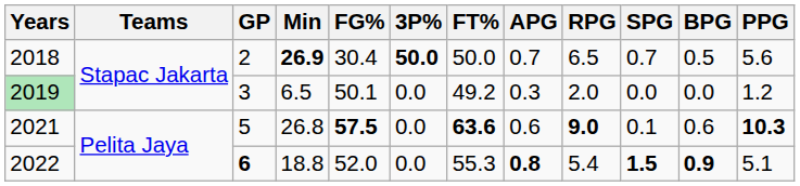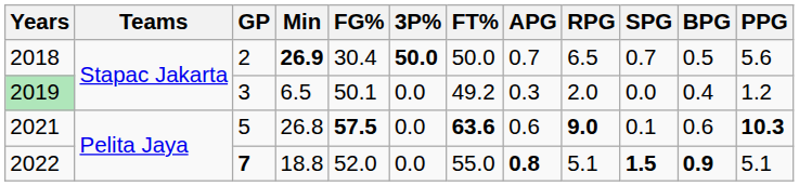 <table class="wikitable sortable">
 <tr>
 <th>Years</th>
 <th>Teams</th>
 <th>GP</th>
 <th>Min</th>
 <th>FG%</th>
 <th>3P%</th>
 <th>FT%</th>
 <th>APG</th>
 <th>RPG</th>
 <th>SPG</th>
 <th>BPG</th>
 <th>PPG</th>
 </tr>
 <tr>
 <td>2018</td>
 <td rowspan= "2"><a href='#'>Stapac Jakarta</a></td>
 <td>2</td>
 <td><strong>26.9</strong></td>
 <td>30.4</td>
 <td><strong>50.0</strong></td>
 <td>50.0</td>
 <td>0.7</td>
 <td>6.5</td>
 <td>0.7</td>
 <td>0.5</td>
 <td>5.6</td>
 </tr>
 <tr>
 <td style="text-align:left; background:#afe6ba;">2019</td>
 <td>3</td>
 <td>6.5</td>
 <td>50.1</td>
 <td>0.0</td>
 <td>49.2</td>
 <td>0.3</td>
 <td>2.0</td>
 <td>0.0</td>
-<td>0.0</td>
+<td>0.4</td>
 <td>1.2</td>
 </tr>
 <tr>
 <td>2021</td>
 <td rowspan= "2"><a href='#'>Pelita Jaya</a></td>
 <td>5</td>
 <td>26.8</td>
 <td><strong>57.5</strong></td>
 <td>0.0</td>
 <td><strong>63.6</strong></td>
 <td>0.6</td>
 <td><strong>9.0</strong></td>
 <td>0.1</td>
 <td>0.6</td>
 <td><strong>10.3</strong></td>
 </tr>
 <tr>
 <td>2022</td>
-<td><strong>6</strong></td>
+<td><strong>7</strong></td>
 <td>18.8</td>
 <td>52.0</td>
 <td>0.0</td>
-<td>55.3</td>
+<td>55.0</td>
 <td><strong>0.8</strong></td>
-<td>5.4</td>
+<td>5.1</td>
 <td><strong>1.5</strong></td>
 <td><strong>0.9</strong></td>
 <td>5.1</td>
 </tr>
 </table>
